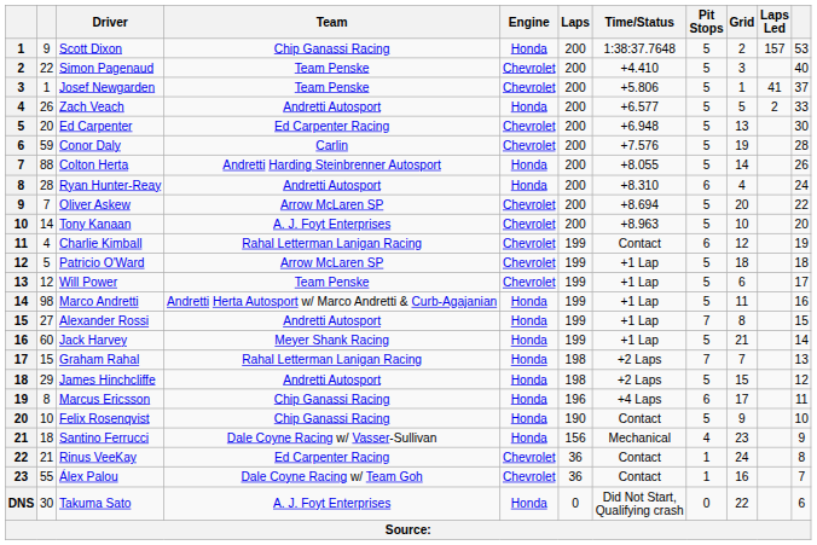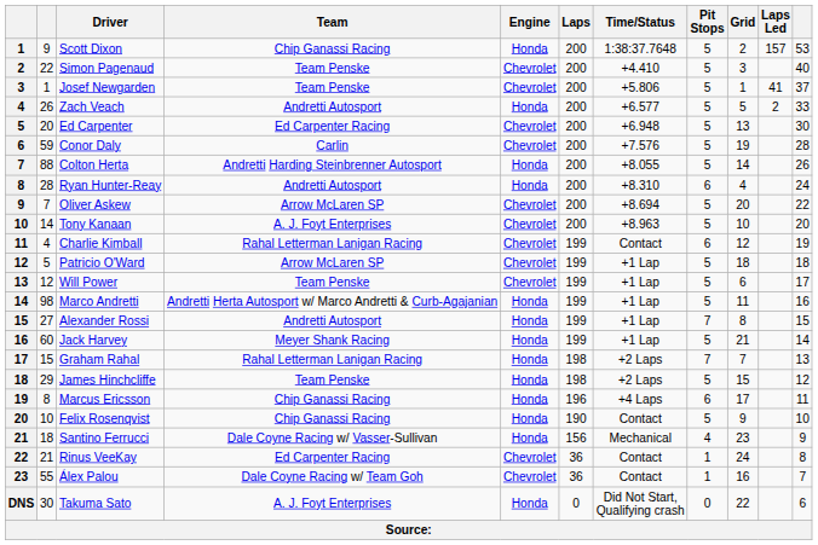 <table class="wikitable" style="text-align:center; font-size: 95%">
 <tr>
 <th></th>
 <th></th>
 <th>Driver</th>
 <th>Team</th>
 <th>Engine</th>
 <th>Laps</th>
 <th>Time/Status</th>
 <th>Pit<br>Stops</th>
 <th>Grid</th>
 <th>Laps<br>Led</th>
 <th></th>
 </tr>
 <tr>
 <th>1</th>
 <td>9</td>
 <td align="left"> <a href='#'>Scott Dixon</a> <strong></strong></td>
 <td><a href='#'>Chip Ganassi Racing</a></td>
 <td><a href='#'>Honda</a></td>
 <td>200</td>
 <td>1:38:37.7648</td>
 <td>5</td>
 <td>2</td>
 <td>157</td>
 <td>53</td>
 </tr>
 <tr>
 <th>2</th>
 <td>22</td>
 <td align="left"> <a href='#'>Simon Pagenaud</a></td>
 <td><a href='#'>Team Penske</a></td>
 <td><a href='#'>Chevrolet</a></td>
 <td>200</td>
 <td>+4.410</td>
 <td>5</td>
 <td>3</td>
 <td></td>
 <td>40</td>
 </tr>
 <tr>
 <th>3</th>
 <td>1</td>
 <td align="left" nowrap> <a href='#'>Josef Newgarden</a> <strong></strong></td>
 <td><a href='#'>Team Penske</a></td>
 <td><a href='#'>Chevrolet</a></td>
 <td>200</td>
 <td>+5.806</td>
 <td>5</td>
 <td>1</td>
 <td>41</td>
 <td>37</td>
 </tr>
 <tr>
 <th>4</th>
 <td>26</td>
 <td align="left"> <a href='#'>Zach Veach</a></td>
 <td><a href='#'>Andretti Autosport</a></td>
 <td><a href='#'>Honda</a></td>
 <td>200</td>
 <td>+6.577</td>
 <td>5</td>
 <td>5</td>
 <td>2</td>
 <td>33</td>
 </tr>
 <tr>
 <th>5</th>
 <td>20</td>
 <td align="left"> <a href='#'>Ed Carpenter</a> <strong></strong></td>
 <td><a href='#'>Ed Carpenter Racing</a></td>
 <td><a href='#'>Chevrolet</a></td>
 <td>200</td>
 <td>+6.948</td>
 <td>5</td>
 <td>13</td>
 <td></td>
 <td>30</td>
 </tr>
 <tr>
 <th>6</th>
 <td>59</td>
 <td align="left"> <a href='#'>Conor Daly</a></td>
 <td><a href='#'>Carlin</a></td>
 <td><a href='#'>Chevrolet</a></td>
 <td>200</td>
 <td>+7.576</td>
 <td>5</td>
 <td>19</td>
 <td></td>
 <td>28</td>
 </tr>
 <tr>
 <th>7</th>
 <td>88</td>
 <td align="left"> <a href='#'>Colton Herta</a></td>
 <td><a href='#'>Andretti</a> <a href='#'>Harding Steinbrenner Autosport</a></td>
 <td><a href='#'>Honda</a></td>
 <td>200</td>
 <td>+8.055</td>
 <td>5</td>
 <td>14</td>
 <td></td>
 <td>26</td>
 </tr>
 <tr>
 <th>8</th>
 <td>28</td>
 <td align="left"> <a href='#'>Ryan Hunter-Reay</a></td>
 <td><a href='#'>Andretti Autosport</a></td>
 <td><a href='#'>Honda</a></td>
 <td>200</td>
 <td>+8.310</td>
 <td>6</td>
 <td>4</td>
 <td></td>
 <td>24</td>
 </tr>
 <tr>
 <th>9</th>
 <td>7</td>
 <td align="left"> <a href='#'>Oliver Askew</a> <strong></strong></td>
 <td><a href='#'>Arrow McLaren SP</a></td>
 <td><a href='#'>Chevrolet</a></td>
 <td>200</td>
 <td>+8.694</td>
 <td>5</td>
 <td>20</td>
 <td></td>
 <td>22</td>
 </tr>
 <tr>
 <th>10</th>
 <td>14</td>
 <td align="left"> <a href='#'>Tony Kanaan</a> <strong></strong></td>
 <td><a href='#'>A. J. Foyt Enterprises</a></td>
 <td><a href='#'>Chevrolet</a></td>
 <td>200</td>
 <td>+8.963</td>
 <td>5</td>
 <td>10</td>
 <td></td>
 <td>20</td>
 </tr>
 <tr>
 <th>11</th>
 <td>4</td>
 <td align="left"> <a href='#'>Charlie Kimball</a></td>
 <td><a href='#'>Rahal Letterman Lanigan Racing</a></td>
 <td><a href='#'>Chevrolet</a></td>
 <td>199</td>
 <td>Contact</td>
 <td>6</td>
 <td>12</td>
 <td></td>
 <td>19</td>
 </tr>
 <tr>
 <th>12</th>
 <td>5</td>
 <td align="left"> <a href='#'>Patricio O'Ward</a></td>
 <td><a href='#'>Arrow McLaren SP</a></td>
 <td><a href='#'>Chevrolet</a></td>
 <td>199</td>
 <td>+1 Lap</td>
 <td>5</td>
 <td>18</td>
 <td></td>
 <td>18</td>
 </tr>
 <tr>
 <th>13</th>
 <td>12</td>
 <td align="left"> <a href='#'>Will Power</a> <strong></strong></td>
 <td><a href='#'>Team Penske</a></td>
 <td><a href='#'>Chevrolet</a></td>
 <td>199</td>
 <td>+1 Lap</td>
 <td>5</td>
 <td>6</td>
 <td></td>
 <td>17</td>
 </tr>
 <tr>
 <th>14</th>
 <td>98</td>
 <td align="left"> <a href='#'>Marco Andretti</a></td>
 <td nowrap><a href='#'>Andretti</a> <a href='#'>Herta Autosport</a> w/ Marco Andretti & <a href='#'>Curb-Agajanian</a></td>
 <td><a href='#'>Honda</a></td>
 <td>199</td>
 <td>+1 Lap</td>
 <td>5</td>
 <td>11</td>
 <td></td>
 <td>16</td>
 </tr>
 <tr>
 <th>15</th>
 <td>27</td>
 <td align="left"> <a href='#'>Alexander Rossi</a></td>
 <td><a href='#'>Andretti Autosport</a></td>
 <td><a href='#'>Honda</a></td>
 <td>199</td>
 <td>+1 Lap</td>
 <td>7</td>
 <td>8</td>
 <td></td>
 <td>15</td>
 </tr>
 <tr>
 <th>16</th>
 <td>60</td>
 <td align="left"> <a href='#'>Jack Harvey</a></td>
 <td><a href='#'>Meyer Shank Racing</a></td>
 <td><a href='#'>Honda</a></td>
 <td>199</td>
 <td>+1 Lap</td>
 <td>5</td>
 <td>21</td>
 <td></td>
 <td>14</td>
 </tr>
 <tr>
 <th>17</th>
 <td>15</td>
 <td align="left"> <a href='#'>Graham Rahal</a> <strong></strong></td>
 <td><a href='#'>Rahal Letterman Lanigan Racing</a></td>
 <td><a href='#'>Honda</a></td>
 <td>198</td>
 <td>+2 Laps</td>
 <td>7</td>
 <td>7</td>
 <td></td>
 <td>13</td>
 </tr>
 <tr>
 <th>18</th>
 <td>29</td>
 <td align="left"> <a href='#'>James Hinchcliffe</a></td>
-<td><a href='#'>Andretti Autosport</a></td>
+<td><a href='#'>Team Penske</a></td>
 <td><a href='#'>Honda</a></td>
 <td>198</td>
 <td>+2 Laps</td>
 <td>5</td>
 <td>15</td>
 <td></td>
 <td>12</td>
 </tr>
 <tr>
 <th>19</th>
 <td>8</td>
 <td align="left"> <a href='#'>Marcus Ericsson</a></td>
 <td><a href='#'>Chip Ganassi Racing</a></td>
 <td><a href='#'>Honda</a></td>
 <td>196</td>
 <td>+4 Laps</td>
 <td>6</td>
 <td>17</td>
 <td></td>
 <td>11</td>
 </tr>
 <tr>
 <th>20</th>
 <td>10</td>
 <td align="left"> <a href='#'>Felix Rosenqvist</a></td>
 <td><a href='#'>Chip Ganassi Racing</a></td>
 <td><a href='#'>Honda</a></td>
 <td>190</td>
 <td>Contact</td>
 <td>5</td>
 <td>9</td>
 <td></td>
 <td>10</td>
 </tr>
 <tr>
 <th>21</th>
 <td>18</td>
 <td align="left"> <a href='#'>Santino Ferrucci</a></td>
 <td><a href='#'>Dale Coyne Racing</a> w/ <a href='#'>Vasser</a>-Sullivan</td>
 <td><a href='#'>Honda</a></td>
 <td>156</td>
 <td>Mechanical</td>
 <td>4</td>
 <td>23</td>
 <td></td>
 <td>9</td>
 </tr>
 <tr>
 <th>22</th>
 <td>21</td>
 <td align="left"> <a href='#'>Rinus VeeKay</a> <strong></strong></td>
 <td><a href='#'>Ed Carpenter Racing</a></td>
 <td><a href='#'>Chevrolet</a></td>
 <td>36</td>
 <td>Contact</td>
 <td>1</td>
 <td>24</td>
 <td></td>
 <td>8</td>
 </tr>
 <tr>
 <th>23</th>
 <td>55</td>
 <td align="left"> <a href='#'>Álex Palou</a> <strong></strong></td>
 <td><a href='#'>Dale Coyne Racing</a> w/ <a href='#'>Team Goh</a></td>
 <td><a href='#'>Chevrolet</a></td>
 <td>36</td>
 <td>Contact</td>
 <td>1</td>
 <td>16</td>
 <td></td>
 <td>7</td>
 </tr>
 <tr>
 <th>DNS</th>
 <td>30</td>
 <td align="left"> <a href='#'>Takuma Sato</a></td>
 <td><a href='#'>A. J. Foyt Enterprises</a></td>
 <td><a href='#'>Honda</a></td>
 <td>0</td>
 <td>Did Not Start,<br>Qualifying crash</td>
 <td>0</td>
 <td>22</td>
 <td></td>
 <td>6</td>
 </tr>
 <tr>
 <th colspan=11>Source:</th>
 </tr>
 </table>
